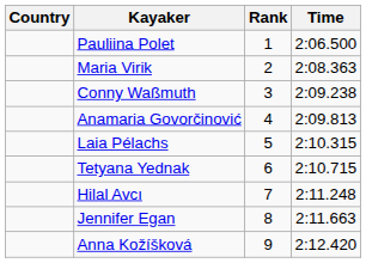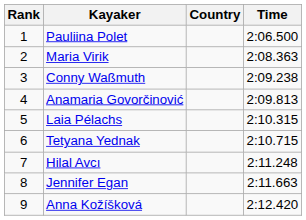 <table class="wikitable" style="text-align:center">
 <tr>
+<th>Rank</th>
+<th>Kayaker</th>
 <th>Country</th>
-<th>Kayaker</th>
-<th>Rank</th>
 <th>Time</th>
 </tr>
 <tr>
+<td>1</td>
+<td align=left><a href='#'>Pauliina Polet</a></td>
 <td align=left></td>
-<td align=left><a href='#'>Pauliina Polet</a></td>
-<td>1</td>
 <td>2:06.500</td>
 </tr>
 <tr>
+<td>2</td>
+<td align=left><a href='#'>Maria Virik</a></td>
 <td align=left></td>
-<td align=left><a href='#'>Maria Virik</a></td>
-<td>2</td>
 <td>2:08.363</td>
 </tr>
 <tr>
+<td>3</td>
+<td align=left><a href='#'>Conny Waßmuth</a></td>
 <td align=left></td>
-<td align=left><a href='#'>Conny Waßmuth</a></td>
-<td>3</td>
 <td>2:09.238</td>
 </tr>
 <tr>
+<td>4</td>
+<td align=left><a href='#'>Anamaria Govorčinović</a></td>
 <td align=left></td>
-<td align=left><a href='#'>Anamaria Govorčinović</a></td>
-<td>4</td>
 <td>2:09.813</td>
 </tr>
 <tr>
+<td>5</td>
+<td align=left><a href='#'>Laia Pélachs</a></td>
 <td align=left></td>
-<td align=left><a href='#'>Laia Pélachs</a></td>
-<td>5</td>
 <td>2:10.315</td>
 </tr>
 <tr>
+<td>6</td>
+<td align=left><a href='#'>Tetyana Yednak</a></td>
 <td align=left></td>
-<td align=left><a href='#'>Tetyana Yednak</a></td>
-<td>6</td>
 <td>2:10.715</td>
 </tr>
 <tr>
+<td>7</td>
+<td align=left><a href='#'>Hilal Avcı</a></td>
 <td align=left></td>
-<td align=left><a href='#'>Hilal Avcı</a></td>
-<td>7</td>
 <td>2:11.248</td>
 </tr>
 <tr>
+<td>8</td>
+<td align=left><a href='#'>Jennifer Egan</a></td>
 <td align=left></td>
-<td align=left><a href='#'>Jennifer Egan</a></td>
-<td>8</td>
 <td>2:11.663</td>
 </tr>
 <tr>
+<td>9</td>
+<td align=left><a href='#'>Anna Kožíšková</a></td>
 <td align=left></td>
-<td align=left><a href='#'>Anna Kožíšková</a></td>
-<td>9</td>
 <td>2:12.420</td>
 </tr>
 </table>
